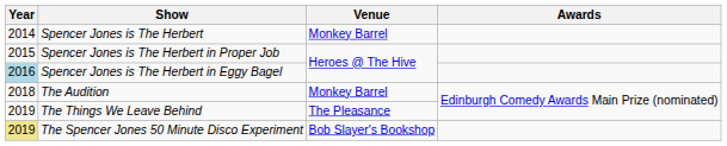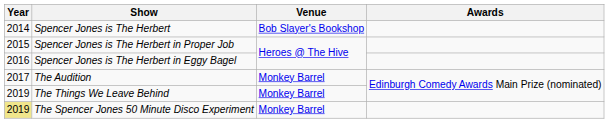 <table class="wikitable">
 <tr>
 <th>Year</th>
 <th>Show</th>
 <th>Venue</th>
 <th>Awards</th>
 </tr>
 <tr>
 <td>2014</td>
 <td><em>Spencer Jones is The Herbert</em></td>
-<td><a href='#'>Monkey Barrel</a></td>
+<td><a href='#'>Bob Slayer's Bookshop</a></td>
 <td></td>
 </tr>
 <tr>
 <td>2015</td>
 <td><em>Spencer Jones is The Herbert in Proper Job</em></td>
 <td rowspan="2"><a href='#'>Heroes @ The Hive</a></td>
 <td></td>
 </tr>
 <tr>
-<td style="background: lightblue;">2016</td>
+<td>2016</td>
 <td><em>Spencer Jones is The Herbert in Eggy Bagel</em></td>
 <td></td>
 </tr>
 <tr>
-<td>2018</td>
+<td>2017</td>
 <td><em>The Audition</em></td>
 <td><a href='#'>Monkey Barrel</a></td>
 <td rowspan="2"><a href='#'>Edinburgh Comedy Awards</a> Main Prize (nominated)</td>
 </tr>
 <tr>
 <td>2019</td>
 <td><em>The Things We Leave Behind</em></td>
-<td><a href='#'>The Pleasance</a></td>
+<td><a href='#'>Monkey Barrel</a></td>
 </tr>
 <tr>
 <td style="background: khaki;">2019</td>
 <td><em>The Spencer Jones 50 Minute Disco Experiment</em></td>
-<td><a href='#'>Bob Slayer's Bookshop</a></td>
+<td><a href='#'>Monkey Barrel</a></td>
 <td></td>
 </tr>
 </table>
